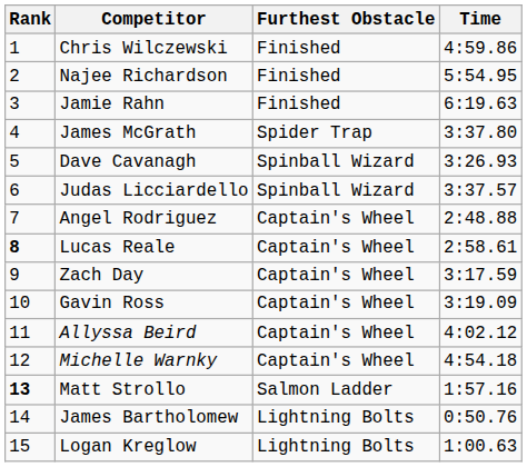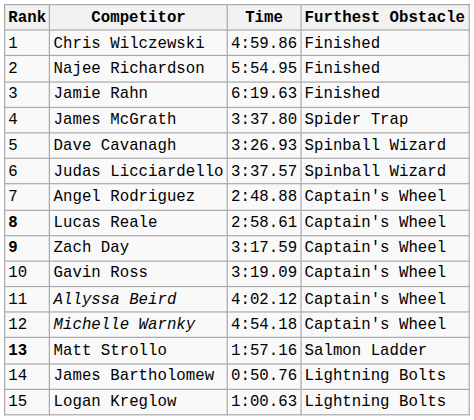 <table class="wikitable sortable mw-collapsible">
 <tr>
 <th>Rank</th>
 <th>Competitor</th>
+<th>Time</th>
 <th>Furthest Obstacle</th>
-<th>Time</th>
 </tr>
 <tr>
 <td>1</td>
 <td>Chris Wilczewski</td>
+<td>4:59.86</td>
 <td>Finished</td>
-<td>4:59.86</td>
 </tr>
 <tr>
 <td>2</td>
 <td>Najee Richardson</td>
+<td>5:54.95</td>
 <td>Finished</td>
-<td>5:54.95</td>
 </tr>
 <tr>
 <td>3</td>
 <td>Jamie Rahn</td>
+<td>6:19.63</td>
 <td>Finished</td>
-<td>6:19.63</td>
 </tr>
 <tr>
 <td>4</td>
 <td>James McGrath</td>
+<td>3:37.80</td>
 <td>Spider Trap</td>
-<td>3:37.80</td>
 </tr>
 <tr>
 <td>5</td>
 <td>Dave Cavanagh</td>
+<td>3:26.93</td>
 <td>Spinball Wizard</td>
-<td>3:26.93</td>
 </tr>
 <tr>
 <td>6</td>
 <td>Judas Licciardello</td>
+<td>3:37.57</td>
 <td>Spinball Wizard</td>
-<td>3:37.57</td>
 </tr>
 <tr>
 <td>7</td>
 <td>Angel Rodriguez</td>
+<td>2:48.88</td>
 <td>Captain's Wheel</td>
-<td>2:48.88</td>
 </tr>
 <tr>
 <td><strong>8</strong></td>
 <td>Lucas Reale</td>
+<td>2:58.61</td>
 <td>Captain's Wheel</td>
-<td>2:58.61</td>
 </tr>
 <tr>
-<td>9</td>
+<td><strong>9</strong></td>
 <td>Zach Day</td>
+<td>3:17.59</td>
 <td>Captain's Wheel</td>
-<td>3:17.59</td>
 </tr>
 <tr>
 <td>10</td>
 <td>Gavin Ross</td>
+<td>3:19.09</td>
 <td>Captain's Wheel</td>
-<td>3:19.09</td>
 </tr>
 <tr>
 <td>11</td>
 <td><em>Allyssa Beird</em></td>
+<td>4:02.12</td>
 <td>Captain's Wheel</td>
-<td>4:02.12</td>
 </tr>
 <tr>
 <td>12</td>
 <td><em>Michelle Warnky</em></td>
+<td>4:54.18</td>
 <td>Captain's Wheel</td>
-<td>4:54.18</td>
 </tr>
 <tr>
 <td><strong>13</strong></td>
 <td>Matt Strollo</td>
+<td>1:57.16</td>
 <td>Salmon Ladder</td>
-<td>1:57.16</td>
 </tr>
 <tr>
 <td>14</td>
 <td>James Bartholomew</td>
+<td>0:50.76</td>
 <td>Lightning Bolts</td>
-<td>0:50.76</td>
 </tr>
 <tr>
 <td>15</td>
 <td>Logan Kreglow</td>
+<td>1:00.63</td>
 <td>Lightning Bolts</td>
-<td>1:00.63</td>
 </tr>
 </table>
